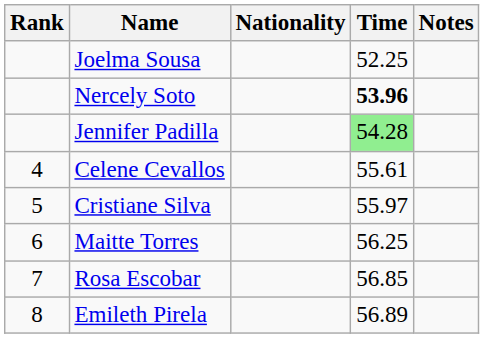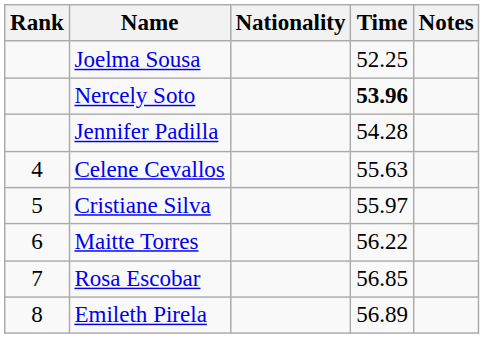 <table class="wikitable sortable" style="text-align:center">
 <tr>
 <th>Rank</th>
 <th>Name</th>
 <th>Nationality</th>
 <th>Time</th>
 <th>Notes</th>
 </tr>
 <tr>
 <td></td>
 <td align=left><a href='#'>Joelma Sousa</a></td>
 <td align=left></td>
 <td>52.25</td>
 <td></td>
 </tr>
 <tr>
 <td></td>
 <td align=left><a href='#'>Nercely Soto</a></td>
 <td align=left></td>
 <td><strong>53.96</strong></td>
 <td></td>
 </tr>
 <tr>
 <td></td>
 <td align=left><a href='#'>Jennifer Padilla</a></td>
 <td align=left></td>
-<td style="background: lightgreen;">54.28</td>
+<td>54.28</td>
 <td></td>
 </tr>
 <tr>
 <td>4</td>
 <td align=left><a href='#'>Celene Cevallos</a></td>
 <td align=left></td>
-<td>55.61</td>
+<td>55.63</td>
 <td></td>
 </tr>
 <tr>
 <td>5</td>
 <td align=left><a href='#'>Cristiane Silva</a></td>
 <td align=left></td>
 <td>55.97</td>
 <td></td>
 </tr>
 <tr>
 <td>6</td>
 <td align=left><a href='#'>Maitte Torres</a></td>
 <td align=left></td>
-<td>56.25</td>
+<td>56.22</td>
 <td></td>
 </tr>
 <tr>
 <td>7</td>
 <td align=left><a href='#'>Rosa Escobar</a></td>
 <td align=left></td>
 <td>56.85</td>
 <td></td>
 </tr>
 <tr>
 <td>8</td>
 <td align=left><a href='#'>Emileth Pirela</a></td>
 <td align=left></td>
 <td>56.89</td>
 <td></td>
 </tr>
 </table>
